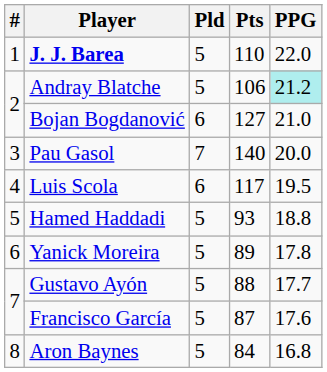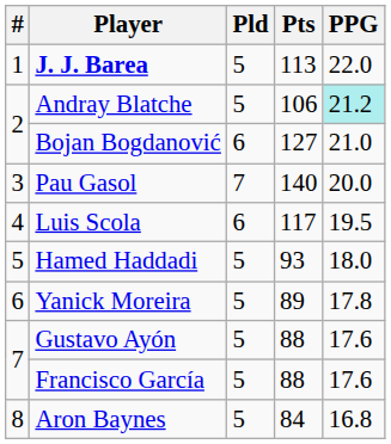 <table class=wikitable>
 <tr>
 <th>#</th>
 <th>Player</th>
 <th>Pld</th>
 <th>Pts</th>
 <th>PPG</th>
 </tr>
 <tr>
 <td>1</td>
 <td> <strong><a href='#'>J. J. Barea</a></strong></td>
 <td>5</td>
-<td>110</td>
+<td>113</td>
 <td>22.0</td>
 </tr>
 <tr>
 <td rowspan=2>2</td>
 <td> <a href='#'>Andray Blatche</a></td>
 <td>5</td>
 <td>106</td>
 <td style="background: paleturquoise;">21.2</td>
 </tr>
 <tr>
 <td> <a href='#'>Bojan Bogdanović</a></td>
 <td>6</td>
 <td>127</td>
 <td>21.0</td>
 </tr>
 <tr>
 <td>3</td>
 <td> <a href='#'>Pau Gasol</a></td>
 <td>7</td>
 <td>140</td>
 <td>20.0</td>
 </tr>
 <tr>
 <td>4</td>
 <td> <a href='#'>Luis Scola</a></td>
 <td>6</td>
 <td>117</td>
 <td>19.5</td>
 </tr>
 <tr>
 <td>5</td>
 <td> <a href='#'>Hamed Haddadi</a></td>
 <td>5</td>
 <td>93</td>
-<td>18.8</td>
+<td>18.0</td>
 </tr>
 <tr>
 <td>6</td>
 <td> <a href='#'>Yanick Moreira</a></td>
 <td>5</td>
 <td>89</td>
 <td>17.8</td>
 </tr>
 <tr>
 <td rowspan=2>7</td>
 <td> <a href='#'>Gustavo Ayón</a></td>
 <td>5</td>
 <td>88</td>
-<td>17.7</td>
+<td>17.6</td>
 </tr>
 <tr>
 <td> <a href='#'>Francisco García</a></td>
 <td>5</td>
-<td>87</td>
+<td>88</td>
 <td>17.6</td>
 </tr>
 <tr>
 <td>8</td>
 <td> <a href='#'>Aron Baynes</a></td>
 <td>5</td>
 <td>84</td>
 <td>16.8</td>
 </tr>
 </table>
